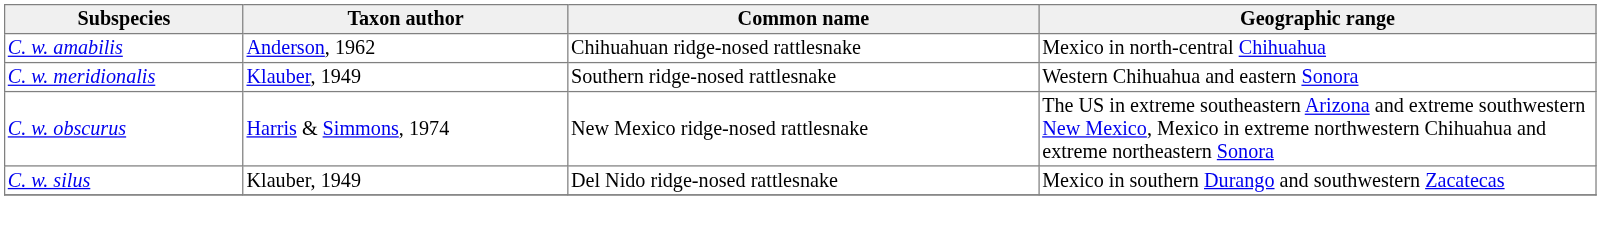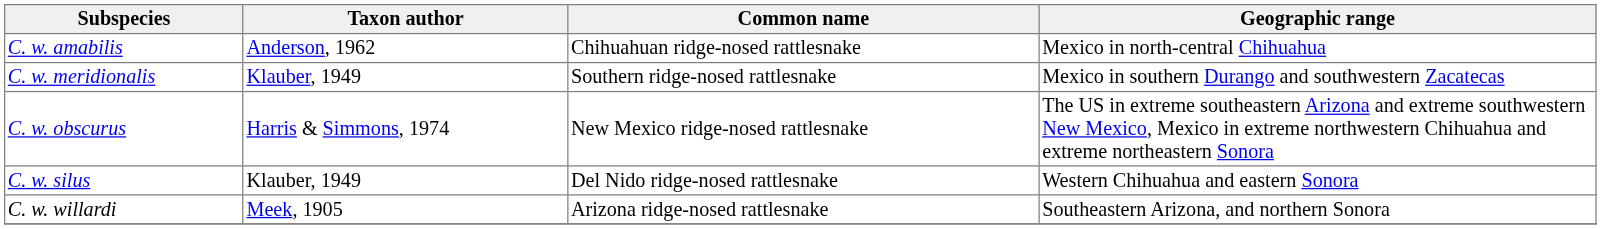 <table cellspacing=0 cellpadding=2 border=1 style="border-collapse: collapse;">
 <tr>
 <th bgcolor="#f0f0f0">Subspecies</th>
 <th bgcolor="#f0f0f0">Taxon author</th>
 <th bgcolor="#f0f0f0">Common name</th>
 <th bgcolor="#f0f0f0">Geographic range</th>
 </tr>
 <tr>
 <td><em><a href='#'>C. w. amabilis</a></em></td>
 <td><a href='#'>Anderson</a>, 1962</td>
 <td>Chihuahuan ridge-nosed rattlesnake</td>
 <td style="width:35%">Mexico in north-central <a href='#'>Chihuahua</a></td>
 </tr>
 <tr>
 <td><em><a href='#'>C. w. meridionalis</a></em></td>
 <td><a href='#'>Klauber</a>, 1949</td>
 <td>Southern ridge-nosed rattlesnake</td>
-<td>Western Chihuahua and eastern <a href='#'>Sonora</a></td>
+<td>Mexico in southern <a href='#'>Durango</a> and southwestern <a href='#'>Zacatecas</a></td>
 </tr>
 <tr>
 <td><em><a href='#'>C. w. obscurus</a></em></td>
 <td><a href='#'>Harris</a> & <a href='#'>Simmons</a>, 1974</td>
 <td>New Mexico ridge-nosed rattlesnake</td>
 <td>The US in extreme southeastern <a href='#'>Arizona</a> and extreme southwestern <a href='#'>New Mexico</a>, Mexico in extreme northwestern Chihuahua and extreme northeastern <a href='#'>Sonora</a></td>
 </tr>
 <tr>
 <td><em><a href='#'>C. w. silus</a></em></td>
 <td>Klauber, 1949</td>
 <td>Del Nido ridge-nosed rattlesnake</td>
-<td>Mexico in southern <a href='#'>Durango</a> and southwestern <a href='#'>Zacatecas</a></td>
+<td>Western Chihuahua and eastern <a href='#'>Sonora</a></td>
+</tr>
+<tr>
+<td><em>C. w. willardi</em></td>
+<td><a href='#'>Meek</a>, 1905</td>
+<td>Arizona ridge-nosed rattlesnake</td>
+<td>Southeastern Arizona, and northern Sonora</td>
 </tr>
 <tr>
 </tr>
 </table>
